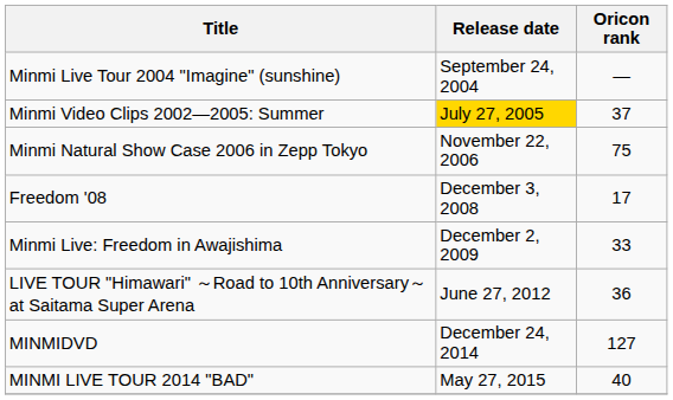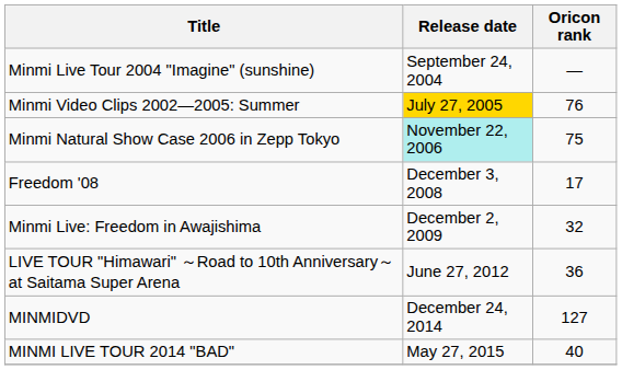 <table class="wikitable">
 <tr>
 <th colpan="1">Title</th>
 <th colspan="1">Release date</th>
 <th colspan="1">Oricon rank</th>
 </tr>
 <tr>
 <td align="left">Minmi Live Tour 2004 "Imagine" (sunshine)</td>
 <td>September 24, 2004</td>
 <td align="center">—</td>
 </tr>
 <tr>
 <td align="left">Minmi Video Clips 2002—2005: Summer</td>
 <td style="background: gold;">July 27, 2005</td>
-<td align="center">37</td>
+<td align="center">76</td>
 </tr>
 <tr>
 <td align="left">Minmi Natural Show Case 2006 in Zepp Tokyo</td>
-<td>November 22, 2006</td>
+<td style="background: paleturquoise;">November 22, 2006</td>
 <td align="center">75</td>
 </tr>
 <tr>
 <td align="left">Freedom '08</td>
 <td>December 3, 2008</td>
 <td align="center">17</td>
 </tr>
 <tr>
 <td align="left">Minmi Live: Freedom in Awajishima</td>
 <td>December 2, 2009</td>
-<td align="center">33</td>
+<td align="center">32</td>
 </tr>
 <tr>
 <td align="left">LIVE TOUR "Himawari" ～Road to 10th Anniversary～ at Saitama Super Arena</td>
 <td>June 27, 2012</td>
 <td align="center">36</td>
 </tr>
 <tr>
 <td align="left">MINMIDVD</td>
 <td>December 24, 2014</td>
 <td align="center">127</td>
 </tr>
 <tr>
 <td align="left">MINMI LIVE TOUR 2014 "BAD"</td>
 <td>May 27, 2015</td>
 <td align="center">40</td>
 </tr>
 <tr>
 </tr>
 </table>
